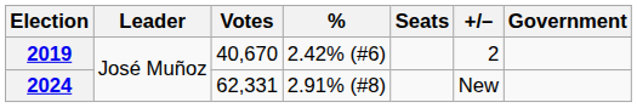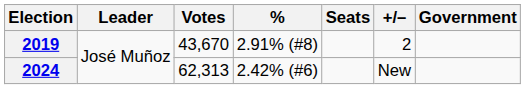 <table class=wikitable style="text-align: right;">
 <tr>
 <th>Election</th>
 <th>Leader</th>
 <th>Votes</th>
 <th>%</th>
 <th>Seats</th>
 <th>+/–</th>
 <th>Government</th>
 </tr>
 <tr>
 <th><a href='#'>2019</a></th>
 <td rowspan=2>José Muñoz</td>
-<td>40,670</td>
-<td>2.42% (#6)</td>
+<td>43,670</td>
+<td>2.91% (#8)</td>
 <td></td>
 <td> 2</td>
 <td></td>
 </tr>
 <tr>
 <th><a href='#'>2024</a></th>
-<td>62,331</td>
-<td>2.91% (#8)</td>
+<td>62,313</td>
+<td>2.42% (#6)</td>
 <td></td>
 <td>New</td>
 <td></td>
 </tr>
 </table>
